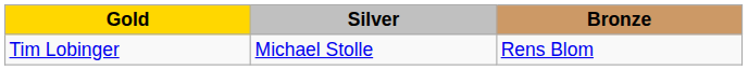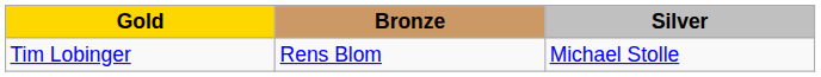 <table class="wikitable" style="text-align:left">
 <tr align="center">
 <td width=200 bgcolor=gold><strong>Gold</strong></td>
+<td width=200 bgcolor=CC9966><strong>Bronze</strong></td>
 <td width=200 bgcolor=silver><strong>Silver</strong></td>
-<td width=200 bgcolor=CC9966><strong>Bronze</strong></td>
 </tr>
 <tr>
 <td><a href='#'>Tim Lobinger</a><br><em></em></td>
+<td><a href='#'>Rens Blom</a><br><em></em></td>
 <td><a href='#'>Michael Stolle</a><br><em></em></td>
-<td><a href='#'>Rens Blom</a><br><em></em></td>
 </tr>
 </table>
